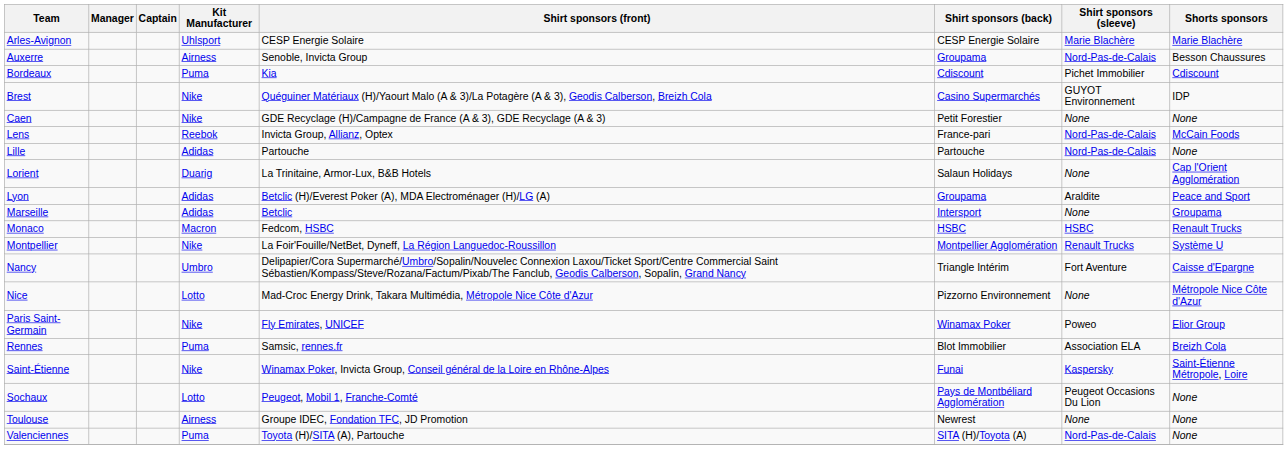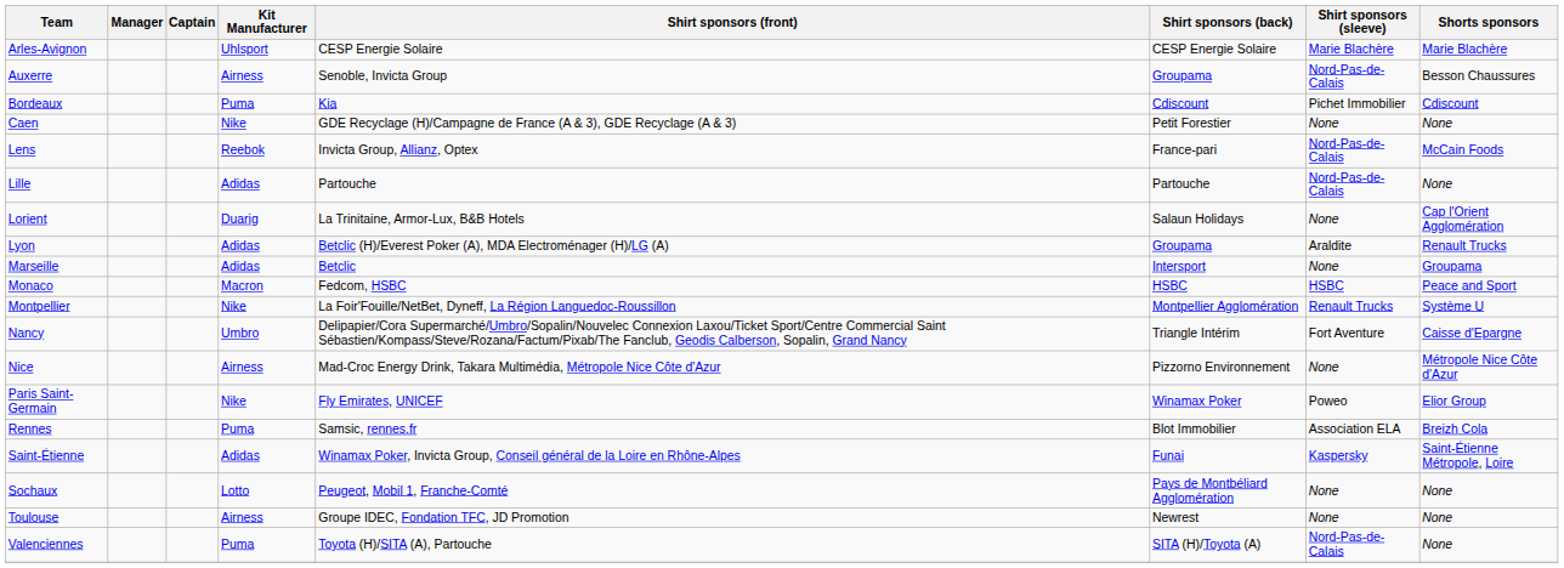 <table class="wikitable sortable" style="text-align: left;">
 <tr>
 <th>Team</th>
 <th>Manager</th>
 <th>Captain</th>
 <th>Kit Manufacturer</th>
 <th>Shirt sponsors (front)</th>
 <th>Shirt sponsors (back)</th>
 <th>Shirt sponsors (sleeve)</th>
 <th>Shorts sponsors</th>
 </tr>
 <tr>
 <td><a href='#'>Arles-Avignon</a></td>
 <td> </td>
 <td> </td>
 <td><a href='#'>Uhlsport</a></td>
 <td>CESP Energie Solaire</td>
 <td>CESP Energie Solaire</td>
 <td><a href='#'>Marie Blachère</a></td>
 <td><a href='#'>Marie Blachère</a></td>
 </tr>
 <tr>
 <td><a href='#'>Auxerre</a></td>
 <td> </td>
 <td> </td>
 <td><a href='#'>Airness</a></td>
 <td>Senoble, Invicta Group</td>
 <td><a href='#'>Groupama</a></td>
 <td><a href='#'>Nord-Pas-de-Calais</a></td>
 <td>Besson Chaussures</td>
 </tr>
 <tr>
 <td><a href='#'>Bordeaux</a></td>
 <td> </td>
 <td> </td>
 <td><a href='#'>Puma</a></td>
 <td><a href='#'>Kia</a></td>
 <td><a href='#'>Cdiscount</a></td>
 <td>Pichet Immobilier</td>
 <td><a href='#'>Cdiscount</a></td>
-</tr>
-<tr>
-<td><a href='#'>Brest</a></td>
-<td> </td>
-<td> </td>
-<td><a href='#'>Nike</a></td>
-<td><a href='#'>Quéguiner Matériaux</a> (H)/Yaourt Malo (A & 3)/La Potagère (A & 3), <a href='#'>Geodis Calberson</a>, <a href='#'>Breizh Cola</a></td>
-<td><a href='#'>Casino Supermarchés</a></td>
-<td>GUYOT Environnement</td>
-<td>IDP</td>
 </tr>
 <tr>
 <td><a href='#'>Caen</a></td>
 <td> </td>
 <td> </td>
 <td><a href='#'>Nike</a></td>
 <td>GDE Recyclage (H)/Campagne de France (A & 3), GDE Recyclage (A & 3)</td>
 <td>Petit Forestier</td>
 <td><em>None</em></td>
 <td><em>None</em></td>
 </tr>
 <tr>
 <td><a href='#'>Lens</a></td>
 <td> </td>
 <td> </td>
 <td><a href='#'>Reebok</a></td>
 <td>Invicta Group, <a href='#'>Allianz</a>, Optex</td>
 <td>France-pari</td>
 <td><a href='#'>Nord-Pas-de-Calais</a></td>
 <td><a href='#'>McCain Foods</a></td>
 </tr>
 <tr>
 <td><a href='#'>Lille</a></td>
 <td> </td>
 <td> </td>
 <td><a href='#'>Adidas</a></td>
 <td>Partouche</td>
 <td>Partouche</td>
 <td><a href='#'>Nord-Pas-de-Calais</a></td>
 <td><em>None</em></td>
 </tr>
 <tr>
 <td><a href='#'>Lorient</a></td>
 <td> </td>
 <td> </td>
 <td><a href='#'>Duarig</a></td>
 <td>La Trinitaine, Armor-Lux, B&B Hotels</td>
 <td>Salaun Holidays</td>
 <td><em>None</em></td>
 <td><a href='#'>Cap l'Orient Agglomération</a></td>
 </tr>
 <tr>
 <td><a href='#'>Lyon</a></td>
 <td> </td>
 <td> </td>
 <td><a href='#'>Adidas</a></td>
 <td><a href='#'>Betclic</a> (H)/Everest Poker (A), MDA Electroménager (H)/<a href='#'>LG</a> (A)</td>
 <td><a href='#'>Groupama</a></td>
 <td>Araldite</td>
-<td><a href='#'>Peace and Sport</a></td>
+<td><a href='#'>Renault Trucks</a></td>
 </tr>
 <tr>
 <td><a href='#'>Marseille</a></td>
 <td> </td>
 <td> </td>
 <td><a href='#'>Adidas</a></td>
 <td><a href='#'>Betclic</a></td>
 <td><a href='#'>Intersport</a></td>
 <td><em>None</em></td>
 <td><a href='#'>Groupama</a></td>
 </tr>
 <tr>
 <td><a href='#'>Monaco</a></td>
 <td> </td>
 <td> </td>
 <td><a href='#'>Macron</a></td>
 <td>Fedcom, <a href='#'>HSBC</a></td>
 <td><a href='#'>HSBC</a></td>
 <td><a href='#'>HSBC</a></td>
-<td><a href='#'>Renault Trucks</a></td>
+<td><a href='#'>Peace and Sport</a></td>
 </tr>
 <tr>
 <td><a href='#'>Montpellier</a></td>
 <td> </td>
 <td> </td>
 <td><a href='#'>Nike</a></td>
 <td>La Foir'Fouille/NetBet, Dyneff, <a href='#'>La Région Languedoc-Roussillon</a></td>
 <td><a href='#'>Montpellier Agglomération</a></td>
 <td><a href='#'>Renault Trucks</a></td>
 <td><a href='#'>Système U</a></td>
 </tr>
 <tr>
 <td><a href='#'>Nancy</a></td>
 <td> </td>
 <td> </td>
 <td><a href='#'>Umbro</a></td>
 <td>Delipapier/Cora Supermarché/<a href='#'>Umbro</a>/Sopalin/Nouvelec Connexion Laxou/Ticket Sport/Centre Commercial Saint Sébastien/Kompass/Steve/Rozana/Factum/Pixab/The Fanclub, <a href='#'>Geodis Calberson</a>, Sopalin, <a href='#'>Grand Nancy</a></td>
 <td>Triangle Intérim</td>
 <td>Fort Aventure</td>
 <td><a href='#'>Caisse d'Epargne</a></td>
 </tr>
 <tr>
 <td><a href='#'>Nice</a></td>
 <td> </td>
 <td> </td>
-<td><a href='#'>Lotto</a></td>
+<td><a href='#'>Airness</a></td>
 <td>Mad-Croc Energy Drink, Takara Multimédia, <a href='#'>Métropole Nice Côte d'Azur</a></td>
 <td>Pizzorno Environnement</td>
 <td><em>None</em></td>
 <td><a href='#'>Métropole Nice Côte d'Azur</a></td>
 </tr>
 <tr>
 <td><a href='#'>Paris Saint-Germain</a></td>
 <td> </td>
 <td> </td>
 <td><a href='#'>Nike</a></td>
 <td><a href='#'>Fly Emirates</a>, <a href='#'>UNICEF</a></td>
 <td><a href='#'>Winamax Poker</a></td>
 <td>Poweo</td>
 <td><a href='#'>Elior Group</a></td>
 </tr>
 <tr>
 <td><a href='#'>Rennes</a></td>
 <td> </td>
 <td> </td>
 <td><a href='#'>Puma</a></td>
 <td>Samsic, <a href='#'>rennes.fr</a></td>
 <td>Blot Immobilier</td>
 <td>Association ELA</td>
 <td><a href='#'>Breizh Cola</a></td>
 </tr>
 <tr>
 <td><a href='#'>Saint-Étienne</a></td>
 <td> </td>
 <td> </td>
-<td><a href='#'>Nike</a></td>
+<td><a href='#'>Adidas</a></td>
 <td><a href='#'>Winamax Poker</a>, Invicta Group, <a href='#'>Conseil général de la Loire en Rhône-Alpes</a></td>
 <td><a href='#'>Funai</a></td>
 <td><a href='#'>Kaspersky</a></td>
 <td><a href='#'>Saint-Étienne Métropole</a>, <a href='#'>Loire</a></td>
 </tr>
 <tr>
 <td><a href='#'>Sochaux</a></td>
 <td> </td>
 <td> </td>
 <td><a href='#'>Lotto</a></td>
 <td><a href='#'>Peugeot</a>, <a href='#'>Mobil 1</a>, <a href='#'>Franche-Comté</a></td>
 <td><a href='#'>Pays de Montbéliard Agglomération</a></td>
-<td>Peugeot Occasions Du Lion</td>
+<td><em>None</em></td>
 <td><em>None</em></td>
 </tr>
 <tr>
 <td><a href='#'>Toulouse</a></td>
 <td> </td>
 <td> </td>
 <td><a href='#'>Airness</a></td>
 <td>Groupe IDEC, <a href='#'>Fondation TFC</a>, JD Promotion</td>
 <td>Newrest</td>
 <td><em>None</em></td>
 <td><em>None</em></td>
 </tr>
 <tr>
 <td><a href='#'>Valenciennes</a></td>
 <td> </td>
 <td> </td>
 <td><a href='#'>Puma</a></td>
 <td><a href='#'>Toyota</a> (H)/<a href='#'>SITA</a> (A), Partouche</td>
 <td><a href='#'>SITA</a> (H)/<a href='#'>Toyota</a> (A)</td>
 <td><a href='#'>Nord-Pas-de-Calais</a></td>
 <td><em>None</em></td>
 </tr>
 <tr>
 </tr>
 </table>
